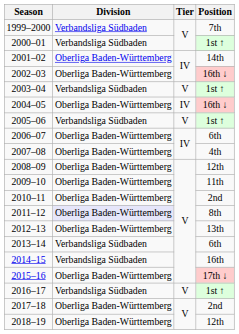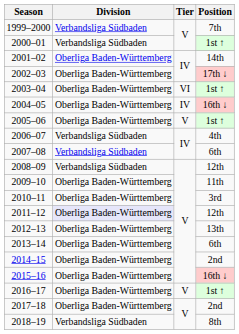 <table class="wikitable">
 <tr>
 <th>Season</th>
 <th>Division</th>
 <th>Tier</th>
 <th>Position</th>
 </tr>
 <tr align="center">
 <td>1999–2000</td>
 <td align="left"><a href='#'>Verbandsliga Südbaden</a></td>
 <td rowspan=2>V</td>
 <td>7th</td>
 </tr>
 <tr align="center">
 <td>2000–01</td>
 <td align="left">Verbandsliga Südbaden</td>
 <td style="background:#ddffdd">1st ↑</td>
 </tr>
 <tr align="center">
 <td>2001–02</td>
 <td align="left"><a href='#'>Oberliga Baden-Württemberg</a></td>
 <td rowspan=2>IV</td>
 <td>14th</td>
 </tr>
 <tr align="center">
 <td>2002–03</td>
 <td align="left">Oberliga Baden-Württemberg</td>
-<td style="background:#ffcccc">16th ↓</td>
+<td style="background:#ffcccc">17th ↓</td>
 </tr>
 <tr align="center">
 <td>2003–04</td>
-<td align="left">Verbandsliga Südbaden</td>
-<td>V</td>
+<td align="left">Oberliga Baden-Württemberg</td>
+<td>VI</td>
 <td style="background:#ddffdd">1st ↑</td>
 </tr>
 <tr align="center">
 <td>2004–05</td>
 <td align="left">Oberliga Baden-Württemberg</td>
 <td>IV</td>
 <td style="background:#ffcccc">16th ↓</td>
 </tr>
 <tr align="center">
 <td>2005–06</td>
-<td align="left">Verbandsliga Südbaden</td>
+<td align="left">Oberliga Baden-Württemberg</td>
 <td>V</td>
 <td style="background:#ddffdd">1st ↑</td>
 </tr>
 <tr align="center">
 <td>2006–07</td>
-<td align="left">Oberliga Baden-Württemberg</td>
+<td align="left">Verbandsliga Südbaden</td>
 <td rowspan=2>IV</td>
+<td>4th</td>
+</tr>
+<tr align="center">
+<td>2007–08</td>
+<td align="left"><a href='#'>Verbandsliga Südbaden</a></td>
 <td>6th</td>
 </tr>
 <tr align="center">
-<td>2007–08</td>
-<td align="left">Oberliga Baden-Württemberg</td>
-<td>4th</td>
-</tr>
-<tr align="center">
 <td>2008–09</td>
-<td align="left">Oberliga Baden-Württemberg</td>
+<td align="left">Verbandsliga Südbaden</td>
 <td rowspan=8>V</td>
 <td>12th</td>
 </tr>
 <tr align="center">
 <td>2009–10</td>
 <td align="left">Oberliga Baden-Württemberg</td>
 <td>11th</td>
 </tr>
 <tr align="center">
 <td>2010–11</td>
 <td align="left">Oberliga Baden-Württemberg</td>
-<td>2nd</td>
+<td>3rd</td>
 </tr>
 <tr align="center">
 <td>2011–12</td>
 <td align="left" style="background: lavender;">Oberliga Baden-Württemberg</td>
-<td>8th</td>
+<td>12th</td>
 </tr>
 <tr align="center">
 <td>2012–13</td>
 <td align="left">Oberliga Baden-Württemberg</td>
 <td>13th</td>
 </tr>
 <tr align="center">
 <td>2013–14</td>
-<td align="left">Verbandsliga Südbaden</td>
+<td align="left">Oberliga Baden-Württemberg</td>
 <td>6th</td>
 </tr>
 <tr align="center">
 <td><a href='#'>2014–15</a></td>
-<td align="left">Verbandsliga Südbaden</td>
-<td>16th</td>
+<td align="left">Oberliga Baden-Württemberg</td>
+<td>2nd</td>
 </tr>
 <tr align="center">
 <td><a href='#'>2015–16</a></td>
 <td align="left">Oberliga Baden-Württemberg</td>
-<td style="background:#ffcccc">17th ↓</td>
+<td style="background:#ffcccc">16th ↓</td>
 </tr>
 <tr align="center">
 <td>2016–17</td>
-<td align="left">Verbandsliga Südbaden</td>
+<td align="left">Oberliga Baden-Württemberg</td>
 <td>V</td>
 <td style="background:#ddffdd">1st ↑</td>
 </tr>
 <tr align="center">
 <td>2017–18</td>
 <td align="left">Oberliga Baden-Württemberg</td>
 <td rowspan=2>V</td>
 <td>2nd</td>
 </tr>
 <tr align="center">
 <td>2018–19</td>
-<td align="left">Oberliga Baden-Württemberg</td>
-<td>12th</td>
+<td align="left">Verbandsliga Südbaden</td>
+<td>8th</td>
 </tr>
 </table>
